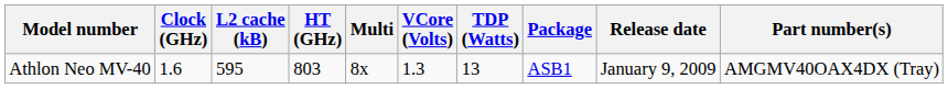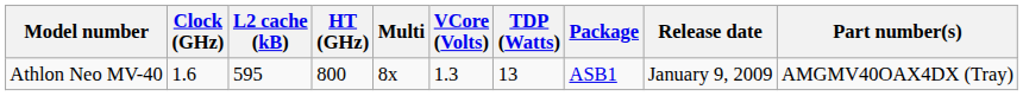 <table class="wikitable">
 <tr>
 <th>Model number</th>
 <th><a href='#'>Clock</a><br>(GHz)</th>
 <th><a href='#'>L2 cache</a><br>(<a href='#'>kB</a>)</th>
 <th><a href='#'>HT</a><br>(GHz)</th>
 <th>Multi</th>
 <th><a href='#'>VCore</a><br>(<a href='#'>Volts</a>)</th>
 <th><a href='#'>TDP</a><br>(<a href='#'>Watts</a>)</th>
 <th><a href='#'>Package</a></th>
 <th>Release date</th>
 <th>Part number(s)</th>
 </tr>
 <tr>
 <td>Athlon Neo MV-40</td>
 <td>1.6</td>
 <td>595</td>
-<td>803</td>
+<td>800</td>
 <td>8x</td>
 <td>1.3</td>
 <td>13</td>
 <td><a href='#'>ASB1</a></td>
 <td>January 9, 2009</td>
 <td>AMGMV40OAX4DX (Tray)</td>
 </tr>
 </table>
